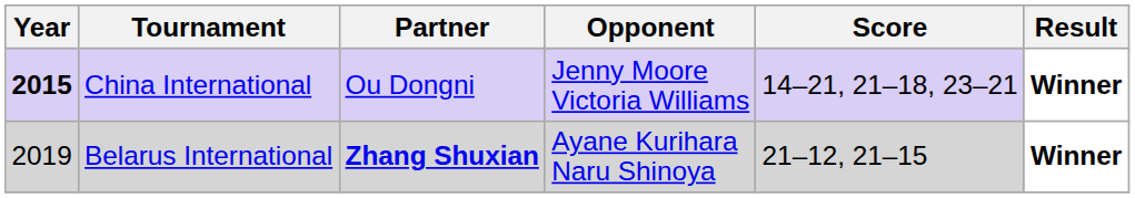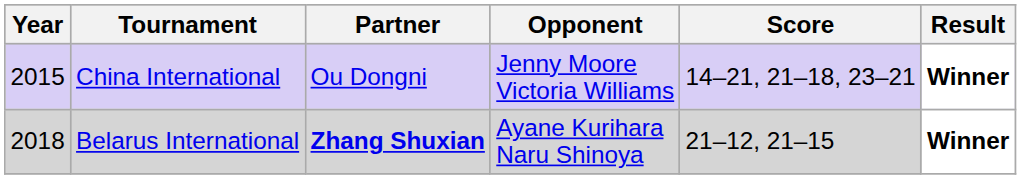 <table class="sortable wikitable" style="font-size: 90%;">
 <tr>
 <th>Year</th>
 <th>Tournament</th>
 <th>Partner</th>
 <th>Opponent</th>
 <th>Score</th>
 <th>Result</th>
 </tr>
 <tr style="background:#D8CEF6">
-<td align="center"><strong>2015</strong></td>
+<td align="center">2015</td>
 <td align="left"><a href='#'>China International</a></td>
 <td align="left"> <a href='#'>Ou Dongni</a></td>
 <td align="left"> <a href='#'>Jenny Moore</a><br> <a href='#'>Victoria Williams</a></td>
 <td align="left">14–21, 21–18, 23–21</td>
 <td style="text-align:left; background:white"> <strong>Winner</strong></td>
 </tr>
 <tr style="background:#D5D5D5">
-<td align="center">2019</td>
+<td align="center">2018</td>
 <td align="left"><a href='#'>Belarus International</a></td>
 <td align="left"><strong> <a href='#'>Zhang Shuxian</a></strong></td>
 <td align="left"> <a href='#'>Ayane Kurihara</a><br> <a href='#'>Naru Shinoya</a></td>
 <td align="left">21–12, 21–15</td>
 <td style="text-align:left; background:white"> <strong>Winner</strong></td>
 </tr>
 </table>
